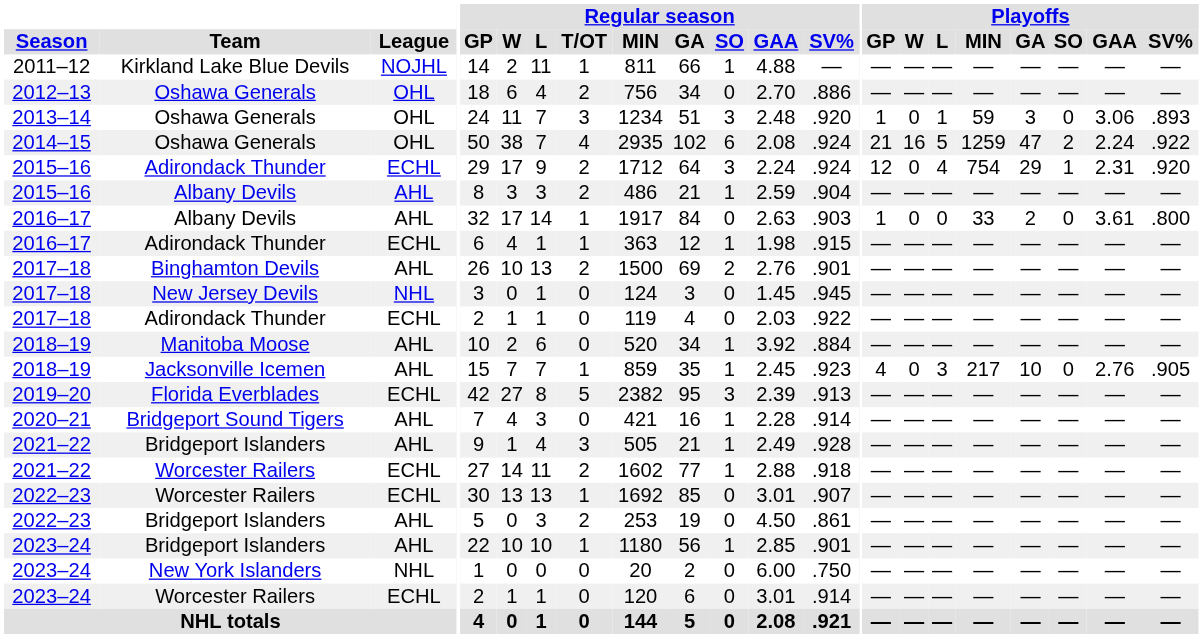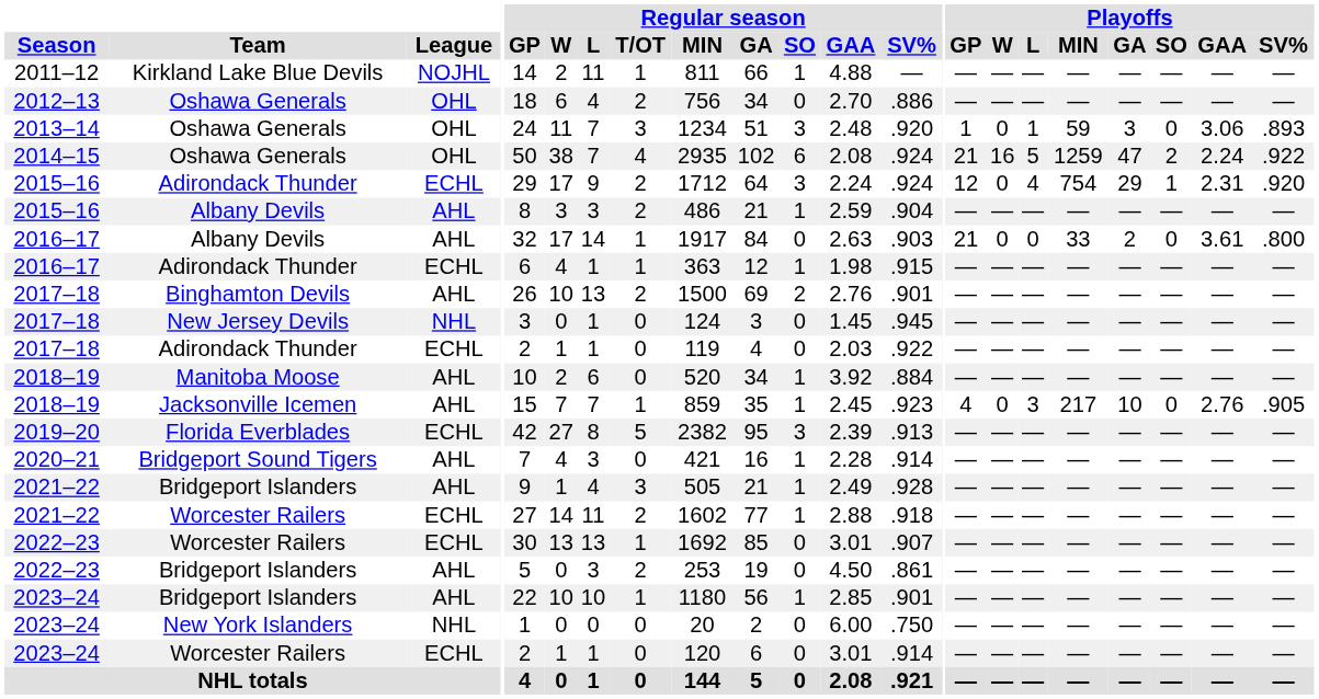 <table border="0" cellpadding="1" cellspacing="0" style="text-align:center; width:75%">
 <tr ALIGN="center" bgcolor="#e0e0e0">
 <th align="center" colspan="3" bgcolor="#ffffff"></th>
 <th align="center" rowspan="99" bgcolor="#ffffff"></th>
 <th align="center" colspan="9" bgcolor="#e0e0e0"><a href='#'>Regular season</a></th>
 <th align="center" rowspan="99" bgcolor="#ffffff"></th>
 <th align="center" colspan="8" bgcolor="#e0e0e0"><a href='#'>Playoffs</a></th>
 </tr>
 <tr ALIGN="center" bgcolor="#e0e0e0">
 <th><a href='#'>Season</a></th>
 <th>Team</th>
 <th>League</th>
 <th>GP</th>
 <th>W</th>
 <th>L</th>
 <th>T/OT</th>
 <th>MIN</th>
 <th>GA</th>
 <th><a href='#'>SO</a></th>
 <th><a href='#'>GAA</a></th>
 <th><a href='#'>SV%</a></th>
 <th>GP</th>
 <th>W</th>
 <th>L</th>
 <th>MIN</th>
 <th>GA</th>
 <th>SO</th>
 <th>GAA</th>
 <th>SV%</th>
 </tr>
 <tr>
 <td>2011–12</td>
 <td>Kirkland Lake Blue Devils</td>
 <td><a href='#'>NOJHL</a></td>
 <td>14</td>
 <td>2</td>
 <td>11</td>
 <td>1</td>
 <td>811</td>
 <td>66</td>
 <td>1</td>
 <td>4.88</td>
 <td>—</td>
 <td>—</td>
 <td>—</td>
 <td>—</td>
 <td>—</td>
 <td>—</td>
 <td>—</td>
 <td>—</td>
 <td>—</td>
 </tr>
 <tr bgcolor="#f0f0f0">
 <td><a href='#'>2012–13</a></td>
 <td><a href='#'>Oshawa Generals</a></td>
 <td><a href='#'>OHL</a></td>
 <td>18</td>
 <td>6</td>
 <td>4</td>
 <td>2</td>
 <td>756</td>
 <td>34</td>
 <td>0</td>
 <td>2.70</td>
 <td>.886</td>
 <td>—</td>
 <td>—</td>
 <td>—</td>
 <td>—</td>
 <td>—</td>
 <td>—</td>
 <td>—</td>
 <td>—</td>
 </tr>
 <tr>
 <td><a href='#'>2013–14</a></td>
 <td>Oshawa Generals</td>
 <td>OHL</td>
 <td>24</td>
 <td>11</td>
 <td>7</td>
 <td>3</td>
 <td>1234</td>
 <td>51</td>
 <td>3</td>
 <td>2.48</td>
 <td>.920</td>
 <td>1</td>
 <td>0</td>
 <td>1</td>
 <td>59</td>
 <td>3</td>
 <td>0</td>
 <td>3.06</td>
 <td>.893</td>
 </tr>
 <tr bgcolor="#f0f0f0">
 <td><a href='#'>2014–15</a></td>
 <td>Oshawa Generals</td>
 <td>OHL</td>
 <td>50</td>
 <td>38</td>
 <td>7</td>
 <td>4</td>
 <td>2935</td>
 <td>102</td>
 <td>6</td>
 <td>2.08</td>
 <td>.924</td>
 <td>21</td>
 <td>16</td>
 <td>5</td>
 <td>1259</td>
 <td>47</td>
 <td>2</td>
 <td>2.24</td>
 <td>.922</td>
 </tr>
 <tr>
 <td><a href='#'>2015–16</a></td>
 <td><a href='#'>Adirondack Thunder</a></td>
 <td><a href='#'>ECHL</a></td>
 <td>29</td>
 <td>17</td>
 <td>9</td>
 <td>2</td>
 <td>1712</td>
 <td>64</td>
 <td>3</td>
 <td>2.24</td>
 <td>.924</td>
 <td>12</td>
 <td>0</td>
 <td>4</td>
 <td>754</td>
 <td>29</td>
 <td>1</td>
 <td>2.31</td>
 <td>.920</td>
 </tr>
 <tr bgcolor="#f0f0f0">
 <td><a href='#'>2015–16</a></td>
 <td><a href='#'>Albany Devils</a></td>
 <td><a href='#'>AHL</a></td>
 <td>8</td>
 <td>3</td>
 <td>3</td>
 <td>2</td>
 <td>486</td>
 <td>21</td>
 <td>1</td>
 <td>2.59</td>
 <td>.904</td>
 <td>—</td>
 <td>—</td>
 <td>—</td>
 <td>—</td>
 <td>—</td>
 <td>—</td>
 <td>—</td>
 <td>—</td>
 </tr>
 <tr>
 <td><a href='#'>2016–17</a></td>
 <td>Albany Devils</td>
 <td>AHL</td>
 <td>32</td>
 <td>17</td>
 <td>14</td>
 <td>1</td>
 <td>1917</td>
 <td>84</td>
 <td>0</td>
 <td>2.63</td>
 <td>.903</td>
-<td>1</td>
+<td>21</td>
 <td>0</td>
 <td>0</td>
 <td>33</td>
 <td>2</td>
 <td>0</td>
 <td>3.61</td>
 <td>.800</td>
 </tr>
 <tr bgcolor="#f0f0f0">
 <td><a href='#'>2016–17</a></td>
 <td>Adirondack Thunder</td>
 <td>ECHL</td>
 <td>6</td>
 <td>4</td>
 <td>1</td>
 <td>1</td>
 <td>363</td>
 <td>12</td>
 <td>1</td>
 <td>1.98</td>
 <td>.915</td>
 <td>—</td>
 <td>—</td>
 <td>—</td>
 <td>—</td>
 <td>—</td>
 <td>—</td>
 <td>—</td>
 <td>—</td>
 </tr>
 <tr>
 <td><a href='#'>2017–18</a></td>
 <td><a href='#'>Binghamton Devils</a></td>
 <td>AHL</td>
 <td>26</td>
 <td>10</td>
 <td>13</td>
 <td>2</td>
 <td>1500</td>
 <td>69</td>
 <td>2</td>
 <td>2.76</td>
 <td>.901</td>
 <td>—</td>
 <td>—</td>
 <td>—</td>
 <td>—</td>
 <td>—</td>
 <td>—</td>
 <td>—</td>
 <td>—</td>
 </tr>
 <tr bgcolor="#f0f0f0">
 <td><a href='#'>2017–18</a></td>
 <td><a href='#'>New Jersey Devils</a></td>
 <td><a href='#'>NHL</a></td>
 <td>3</td>
 <td>0</td>
 <td>1</td>
 <td>0</td>
 <td>124</td>
 <td>3</td>
 <td>0</td>
 <td>1.45</td>
 <td>.945</td>
 <td>—</td>
 <td>—</td>
 <td>—</td>
 <td>—</td>
 <td>—</td>
 <td>—</td>
 <td>—</td>
 <td>—</td>
 </tr>
 <tr>
 <td><a href='#'>2017–18</a></td>
 <td>Adirondack Thunder</td>
 <td>ECHL</td>
 <td>2</td>
 <td>1</td>
 <td>1</td>
 <td>0</td>
 <td>119</td>
 <td>4</td>
 <td>0</td>
 <td>2.03</td>
 <td>.922</td>
 <td>—</td>
 <td>—</td>
 <td>—</td>
 <td>—</td>
 <td>—</td>
 <td>—</td>
 <td>—</td>
 <td>—</td>
 </tr>
 <tr bgcolor="#f0f0f0">
 <td><a href='#'>2018–19</a></td>
 <td><a href='#'>Manitoba Moose</a></td>
 <td>AHL</td>
 <td>10</td>
 <td>2</td>
 <td>6</td>
 <td>0</td>
 <td>520</td>
 <td>34</td>
 <td>1</td>
 <td>3.92</td>
 <td>.884</td>
 <td>—</td>
 <td>—</td>
 <td>—</td>
 <td>—</td>
 <td>—</td>
 <td>—</td>
 <td>—</td>
 <td>—</td>
 </tr>
 <tr>
 <td><a href='#'>2018–19</a></td>
 <td><a href='#'>Jacksonville Icemen</a></td>
 <td>AHL</td>
 <td>15</td>
 <td>7</td>
 <td>7</td>
 <td>1</td>
 <td>859</td>
 <td>35</td>
 <td>1</td>
 <td>2.45</td>
 <td>.923</td>
 <td>4</td>
 <td>0</td>
 <td>3</td>
 <td>217</td>
 <td>10</td>
 <td>0</td>
 <td>2.76</td>
 <td>.905</td>
 </tr>
 <tr bgcolor="#f0f0f0">
 <td><a href='#'>2019–20</a></td>
 <td><a href='#'>Florida Everblades</a></td>
 <td>ECHL</td>
 <td>42</td>
 <td>27</td>
 <td>8</td>
 <td>5</td>
 <td>2382</td>
 <td>95</td>
 <td>3</td>
 <td>2.39</td>
 <td>.913</td>
 <td>—</td>
 <td>—</td>
 <td>—</td>
 <td>—</td>
 <td>—</td>
 <td>—</td>
 <td>—</td>
 <td>—</td>
 </tr>
 <tr>
 <td><a href='#'>2020–21</a></td>
 <td><a href='#'>Bridgeport Sound Tigers</a></td>
 <td>AHL</td>
 <td>7</td>
 <td>4</td>
 <td>3</td>
 <td>0</td>
 <td>421</td>
 <td>16</td>
 <td>1</td>
 <td>2.28</td>
 <td>.914</td>
 <td>—</td>
 <td>—</td>
 <td>—</td>
 <td>—</td>
 <td>—</td>
 <td>—</td>
 <td>—</td>
 <td>—</td>
 </tr>
 <tr bgcolor="#f0f0f0">
 <td><a href='#'>2021–22</a></td>
 <td>Bridgeport Islanders</td>
 <td>AHL</td>
 <td>9</td>
 <td>1</td>
 <td>4</td>
 <td>3</td>
 <td>505</td>
 <td>21</td>
 <td>1</td>
 <td>2.49</td>
 <td>.928</td>
 <td>—</td>
 <td>—</td>
 <td>—</td>
 <td>—</td>
 <td>—</td>
 <td>—</td>
 <td>—</td>
 <td>—</td>
 </tr>
 <tr>
 <td><a href='#'>2021–22</a></td>
 <td><a href='#'>Worcester Railers</a></td>
 <td>ECHL</td>
 <td>27</td>
 <td>14</td>
 <td>11</td>
 <td>2</td>
 <td>1602</td>
 <td>77</td>
 <td>1</td>
 <td>2.88</td>
 <td>.918</td>
 <td>—</td>
 <td>—</td>
 <td>—</td>
 <td>—</td>
 <td>—</td>
 <td>—</td>
 <td>—</td>
 <td>—</td>
 </tr>
 <tr bgcolor="#f0f0f0">
 <td><a href='#'>2022–23</a></td>
 <td>Worcester Railers</td>
 <td>ECHL</td>
 <td>30</td>
 <td>13</td>
 <td>13</td>
 <td>1</td>
 <td>1692</td>
 <td>85</td>
 <td>0</td>
 <td>3.01</td>
 <td>.907</td>
 <td>—</td>
 <td>—</td>
 <td>—</td>
 <td>—</td>
 <td>—</td>
 <td>—</td>
 <td>—</td>
 <td>—</td>
 </tr>
 <tr>
 <td><a href='#'>2022–23</a></td>
 <td>Bridgeport Islanders</td>
 <td>AHL</td>
 <td>5</td>
 <td>0</td>
 <td>3</td>
 <td>2</td>
 <td>253</td>
 <td>19</td>
 <td>0</td>
 <td>4.50</td>
 <td>.861</td>
 <td>—</td>
 <td>—</td>
 <td>—</td>
 <td>—</td>
 <td>—</td>
 <td>—</td>
 <td>—</td>
 <td>—</td>
 </tr>
 <tr bgcolor="#f0f0f0">
 <td><a href='#'>2023–24</a></td>
 <td>Bridgeport Islanders</td>
 <td>AHL</td>
 <td>22</td>
 <td>10</td>
 <td>10</td>
 <td>1</td>
 <td>1180</td>
 <td>56</td>
 <td>1</td>
 <td>2.85</td>
 <td>.901</td>
 <td>—</td>
 <td>—</td>
 <td>—</td>
 <td>—</td>
 <td>—</td>
 <td>—</td>
 <td>—</td>
 <td>—</td>
 </tr>
 <tr>
 <td><a href='#'>2023–24</a></td>
 <td><a href='#'>New York Islanders</a></td>
 <td>NHL</td>
 <td>1</td>
 <td>0</td>
 <td>0</td>
 <td>0</td>
 <td>20</td>
 <td>2</td>
 <td>0</td>
 <td>6.00</td>
 <td>.750</td>
 <td>—</td>
 <td>—</td>
 <td>—</td>
 <td>—</td>
 <td>—</td>
 <td>—</td>
 <td>—</td>
 <td>—</td>
 </tr>
 <tr bgcolor="#f0f0f0">
 <td><a href='#'>2023–24</a></td>
 <td>Worcester Railers</td>
 <td>ECHL</td>
 <td>2</td>
 <td>1</td>
 <td>1</td>
 <td>0</td>
 <td>120</td>
 <td>6</td>
 <td>0</td>
 <td>3.01</td>
 <td>.914</td>
 <td>—</td>
 <td>—</td>
 <td>—</td>
 <td>—</td>
 <td>—</td>
 <td>—</td>
 <td>—</td>
 <td>—</td>
 </tr>
 <tr ALIGN="centre" bgcolor="#e0e0e0">
 <th colspan="3" align="centre">NHL totals</th>
 <th>4</th>
 <th>0</th>
 <th>1</th>
 <th>0</th>
 <th>144</th>
 <th>5</th>
 <th>0</th>
 <th>2.08</th>
 <th>.921</th>
 <th>—</th>
 <th>—</th>
 <th>—</th>
 <th>—</th>
 <th>—</th>
 <th>—</th>
 <th>—</th>
 <th>—</th>
 </tr>
 </table>
